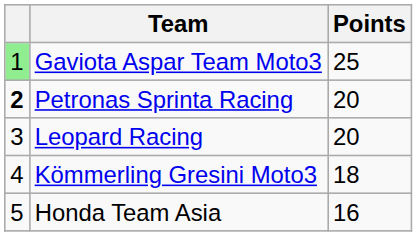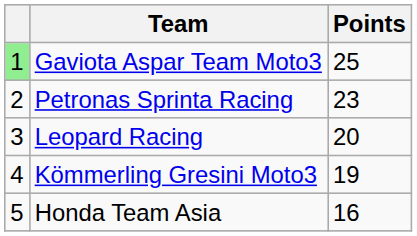 <table class="wikitable" style="font-size: 95%;">
 <tr>
 <th></th>
 <th>Team</th>
 <th>Points</th>
 </tr>
 <tr>
 <td align=center style="background: lightgreen;">1</td>
 <td> <a href='#'>Gaviota Aspar Team Moto3</a></td>
 <td align=left>25</td>
 </tr>
 <tr>
-<td align=center><strong>2</strong></td>
+<td align=center>2</td>
 <td> <a href='#'>Petronas Sprinta Racing</a></td>
-<td align=left>20</td>
+<td align=left>23</td>
 </tr>
 <tr>
 <td align=center>3</td>
 <td> <a href='#'>Leopard Racing</a></td>
 <td align=left>20</td>
 </tr>
 <tr>
 <td align=center>4</td>
 <td> <a href='#'>Kömmerling Gresini Moto3</a></td>
-<td align=left>18</td>
+<td align=left>19</td>
 </tr>
 <tr>
 <td align=center>5</td>
 <td> Honda Team Asia</td>
 <td align=left>16</td>
 </tr>
 </table>
